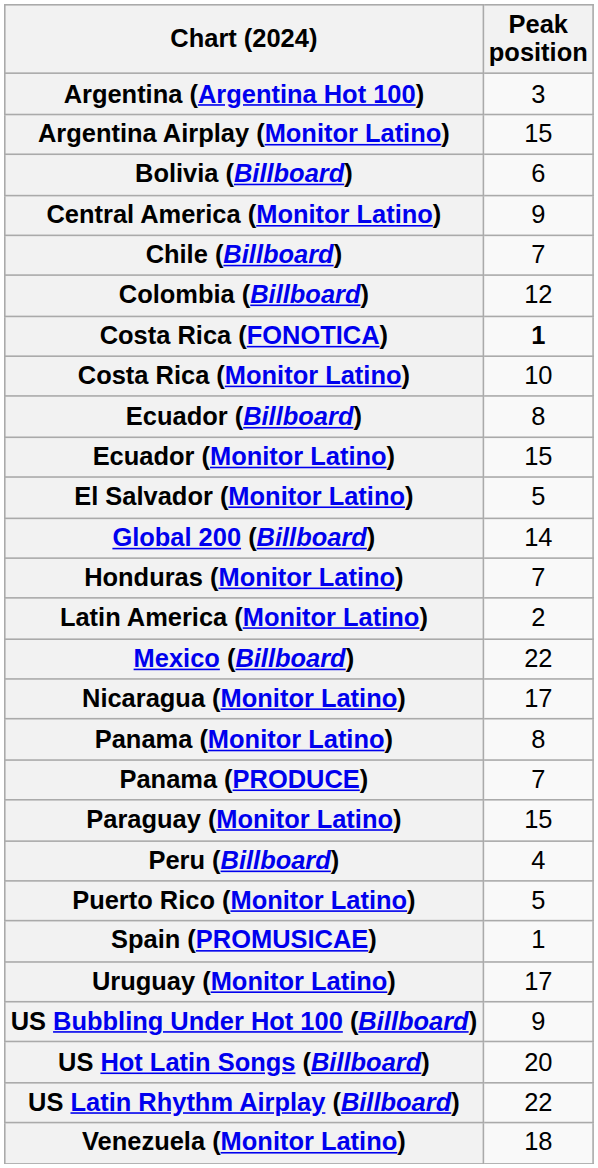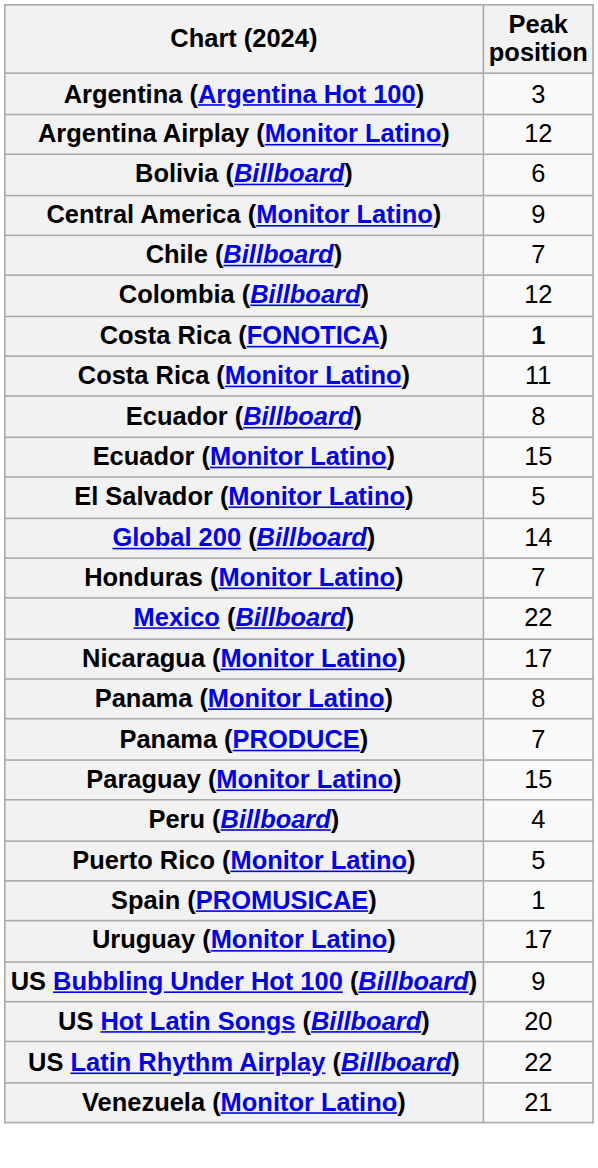 <table class="wikitable sortable plainrowheaders" style="text-align:center">
 <tr>
 <th scope="col">Chart (2024)</th>
 <th scope="col">Peak<br>position</th>
 </tr>
 <tr>
 <th scope="row">Argentina (<a href='#'>Argentina Hot 100</a>)</th>
 <td>3</td>
 </tr>
 <tr>
 <th scope="row">Argentina Airplay (<a href='#'>Monitor Latino</a>)</th>
-<td>15</td>
+<td>12</td>
 </tr>
 <tr>
 <th scope="row">Bolivia (<a href='#'><em>Billboard</em></a>)</th>
 <td>6</td>
 </tr>
 <tr>
 <th scope="row">Central America (<a href='#'>Monitor Latino</a>)</th>
 <td>9</td>
 </tr>
 <tr>
 <th scope="row">Chile (<a href='#'><em>Billboard</em></a>)</th>
 <td>7</td>
 </tr>
 <tr>
 <th scope="row">Colombia (<a href='#'><em>Billboard</em></a>)</th>
 <td>12</td>
 </tr>
 <tr>
 <th scope="row">Costa Rica (<a href='#'>FONOTICA</a>)</th>
 <td><strong>1</strong></td>
 </tr>
 <tr>
 <th scope="row">Costa Rica (<a href='#'>Monitor Latino</a>)</th>
-<td>10</td>
+<td>11</td>
 </tr>
 <tr>
 <th scope="row">Ecuador (<a href='#'><em>Billboard</em></a>)</th>
 <td>8</td>
 </tr>
 <tr>
 <th scope="row">Ecuador (<a href='#'>Monitor Latino</a>)</th>
 <td>15</td>
 </tr>
 <tr>
 <th scope="row">El Salvador (<a href='#'>Monitor Latino</a>)</th>
 <td>5</td>
 </tr>
 <tr>
 <th scope="row"><a href='#'>Global 200</a> (<em><a href='#'>Billboard</a></em>)</th>
 <td>14</td>
 </tr>
 <tr>
 <th scope="row">Honduras (<a href='#'>Monitor Latino</a>)</th>
 <td>7</td>
-</tr>
-<tr>
-<th scope="row">Latin America (<a href='#'>Monitor Latino</a>)</th>
-<td>2</td>
 </tr>
 <tr>
 <th scope="row"><a href='#'>Mexico</a> (<a href='#'><em>Billboard</em></a>)</th>
 <td>22</td>
 </tr>
 <tr>
 <th scope="row">Nicaragua (<a href='#'>Monitor Latino</a>)</th>
 <td>17</td>
 </tr>
 <tr>
 <th scope="row">Panama (<a href='#'>Monitor Latino</a>)</th>
 <td>8</td>
 </tr>
 <tr>
 <th scope="row">Panama (<a href='#'>PRODUCE</a>)</th>
 <td>7</td>
 </tr>
 <tr>
 <th scope="row">Paraguay (<a href='#'>Monitor Latino</a>)</th>
 <td>15</td>
 </tr>
 <tr>
 <th scope="row">Peru (<a href='#'><em>Billboard</em></a>)</th>
 <td>4</td>
 </tr>
 <tr>
 <th scope="row">Puerto Rico (<a href='#'>Monitor Latino</a>)</th>
 <td>5</td>
 </tr>
 <tr>
 <th scope="row">Spain (<a href='#'>PROMUSICAE</a>)</th>
 <td>1</td>
 </tr>
 <tr>
 <th scope="row">Uruguay (<a href='#'>Monitor Latino</a>)</th>
 <td>17</td>
 </tr>
 <tr>
 <th scope="row">US <a href='#'>Bubbling Under Hot 100</a> (<em><a href='#'>Billboard</a></em>)</th>
 <td>9</td>
 </tr>
 <tr>
 <th scope="row">US <a href='#'>Hot Latin Songs</a> (<em><a href='#'>Billboard</a></em>)</th>
 <td>20</td>
 </tr>
 <tr>
 <th scope="row">US <a href='#'>Latin Rhythm Airplay</a> (<em><a href='#'>Billboard</a></em>)</th>
 <td>22</td>
 </tr>
 <tr>
 <th scope="row">Venezuela (<a href='#'>Monitor Latino</a>)</th>
-<td>18</td>
+<td>21</td>
 </tr>
 </table>
